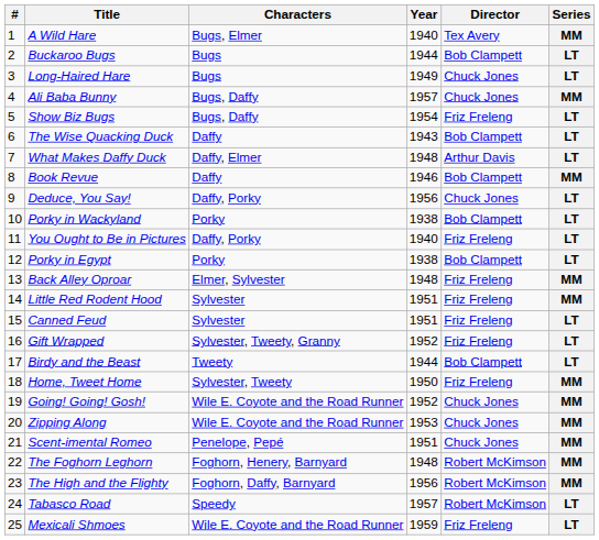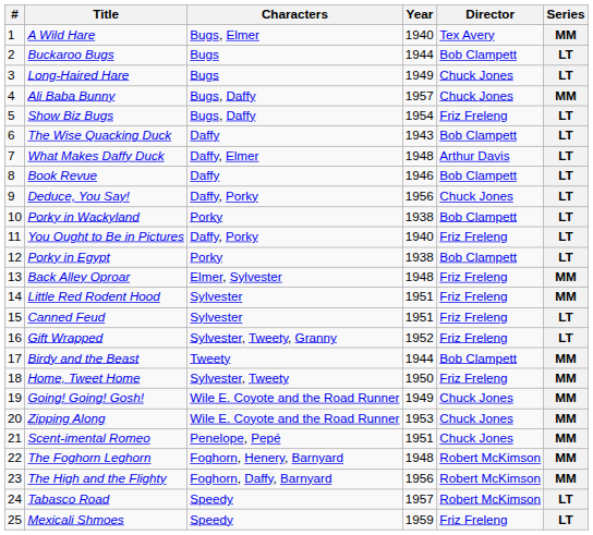 <table class="wikitable sortable">
 <tr>
 <th>#</th>
 <th>Title</th>
 <th>Characters</th>
 <th>Year</th>
 <th>Director</th>
 <th>Series</th>
 </tr>
 <tr>
 <td>1</td>
 <td><em><a href='#'>A Wild Hare</a></em></td>
 <td><a href='#'>Bugs</a>, <a href='#'>Elmer</a></td>
 <td>1940</td>
 <td><a href='#'>Tex Avery</a></td>
 <th>MM</th>
 </tr>
 <tr>
 <td>2</td>
 <td><em><a href='#'>Buckaroo Bugs</a></em></td>
 <td><a href='#'>Bugs</a></td>
 <td>1944</td>
 <td><a href='#'>Bob Clampett</a></td>
 <th>LT</th>
 </tr>
 <tr>
 <td>3</td>
 <td><em><a href='#'>Long-Haired Hare</a></em></td>
 <td><a href='#'>Bugs</a></td>
 <td>1949</td>
 <td><a href='#'>Chuck Jones</a></td>
 <th>LT</th>
 </tr>
 <tr>
 <td>4</td>
 <td><em><a href='#'>Ali Baba Bunny</a></em></td>
 <td><a href='#'>Bugs</a>, <a href='#'>Daffy</a></td>
 <td>1957</td>
 <td><a href='#'>Chuck Jones</a></td>
 <th>MM</th>
 </tr>
 <tr>
 <td>5</td>
 <td><em><a href='#'>Show Biz Bugs</a></em></td>
 <td><a href='#'>Bugs</a>, <a href='#'>Daffy</a></td>
 <td>1954</td>
 <td><a href='#'>Friz Freleng</a></td>
 <th>LT</th>
 </tr>
 <tr>
 <td>6</td>
 <td><em><a href='#'>The Wise Quacking Duck</a></em></td>
 <td><a href='#'>Daffy</a></td>
 <td>1943</td>
 <td><a href='#'>Bob Clampett</a></td>
 <th>LT</th>
 </tr>
 <tr>
 <td>7</td>
 <td><em><a href='#'>What Makes Daffy Duck</a></em></td>
 <td><a href='#'>Daffy</a>, <a href='#'>Elmer</a></td>
 <td>1948</td>
 <td><a href='#'>Arthur Davis</a></td>
 <th>LT</th>
 </tr>
 <tr>
 <td>8</td>
 <td><em><a href='#'>Book Revue</a></em></td>
 <td><a href='#'>Daffy</a></td>
 <td>1946</td>
 <td><a href='#'>Bob Clampett</a></td>
-<th>MM</th>
+<th>LT</th>
 </tr>
 <tr>
 <td>9</td>
 <td><em><a href='#'>Deduce, You Say!</a></em></td>
 <td><a href='#'>Daffy</a>, <a href='#'>Porky</a></td>
 <td>1956</td>
 <td><a href='#'>Chuck Jones</a></td>
 <th>LT</th>
 </tr>
 <tr>
 <td>10</td>
 <td><em><a href='#'>Porky in Wackyland</a></em></td>
 <td><a href='#'>Porky</a></td>
 <td>1938</td>
 <td><a href='#'>Bob Clampett</a></td>
 <th>LT</th>
 </tr>
 <tr>
 <td>11</td>
 <td><em><a href='#'>You Ought to Be in Pictures</a></em></td>
 <td><a href='#'>Daffy</a>, <a href='#'>Porky</a></td>
 <td>1940</td>
 <td><a href='#'>Friz Freleng</a></td>
 <th>LT</th>
 </tr>
 <tr>
 <td>12</td>
 <td><em><a href='#'>Porky in Egypt</a></em></td>
 <td><a href='#'>Porky</a></td>
 <td>1938</td>
 <td><a href='#'>Bob Clampett</a></td>
 <th>LT</th>
 </tr>
 <tr>
 <td>13</td>
 <td><em><a href='#'>Back Alley Oproar</a></em></td>
 <td><a href='#'>Elmer</a>, <a href='#'>Sylvester</a></td>
 <td>1948</td>
 <td><a href='#'>Friz Freleng</a></td>
 <th>MM</th>
 </tr>
 <tr>
 <td>14</td>
 <td><em><a href='#'>Little Red Rodent Hood</a></em></td>
 <td><a href='#'>Sylvester</a></td>
 <td>1951</td>
 <td><a href='#'>Friz Freleng</a></td>
 <th>MM</th>
 </tr>
 <tr>
 <td>15</td>
 <td><em><a href='#'>Canned Feud</a></em></td>
 <td><a href='#'>Sylvester</a></td>
 <td>1951</td>
 <td><a href='#'>Friz Freleng</a></td>
 <th>LT</th>
 </tr>
 <tr>
 <td>16</td>
 <td><em><a href='#'>Gift Wrapped</a></em></td>
 <td><a href='#'>Sylvester</a>, <a href='#'>Tweety</a>, <a href='#'>Granny</a></td>
 <td>1952</td>
 <td><a href='#'>Friz Freleng</a></td>
 <th>LT</th>
 </tr>
 <tr>
 <td>17</td>
 <td><em><a href='#'>Birdy and the Beast</a></em></td>
 <td><a href='#'>Tweety</a></td>
 <td>1944</td>
 <td><a href='#'>Bob Clampett</a></td>
-<th>LT</th>
+<th>MM</th>
 </tr>
 <tr>
 <td>18</td>
 <td><em><a href='#'>Home, Tweet Home</a></em></td>
 <td><a href='#'>Sylvester</a>, <a href='#'>Tweety</a></td>
 <td>1950</td>
 <td><a href='#'>Friz Freleng</a></td>
 <th>MM</th>
 </tr>
 <tr>
 <td>19</td>
 <td><em><a href='#'>Going! Going! Gosh!</a></em></td>
 <td><a href='#'>Wile E. Coyote and the Road Runner</a></td>
-<td>1952</td>
+<td>1949</td>
 <td><a href='#'>Chuck Jones</a></td>
 <th>MM</th>
 </tr>
 <tr>
 <td>20</td>
 <td><em><a href='#'>Zipping Along</a></em></td>
 <td><a href='#'>Wile E. Coyote and the Road Runner</a></td>
 <td>1953</td>
 <td><a href='#'>Chuck Jones</a></td>
 <th>MM</th>
 </tr>
 <tr>
 <td>21</td>
 <td><em><a href='#'>Scent-imental Romeo</a></em></td>
 <td><a href='#'>Penelope</a>, <a href='#'>Pepé</a></td>
 <td>1951</td>
 <td><a href='#'>Chuck Jones</a></td>
 <th>MM</th>
 </tr>
 <tr>
 <td>22</td>
 <td><em><a href='#'>The Foghorn Leghorn</a></em></td>
 <td><a href='#'>Foghorn</a>, <a href='#'>Henery</a>, <a href='#'>Barnyard</a></td>
 <td>1948</td>
 <td><a href='#'>Robert McKimson</a></td>
 <th>MM</th>
 </tr>
 <tr>
 <td>23</td>
 <td><em><a href='#'>The High and the Flighty</a></em></td>
 <td><a href='#'>Foghorn</a>, <a href='#'>Daffy</a>, <a href='#'>Barnyard</a></td>
 <td>1956</td>
 <td><a href='#'>Robert McKimson</a></td>
 <th>MM</th>
 </tr>
 <tr>
 <td>24</td>
 <td><em><a href='#'>Tabasco Road</a></em></td>
 <td><a href='#'>Speedy</a></td>
 <td>1957</td>
 <td><a href='#'>Robert McKimson</a></td>
 <th>LT</th>
 </tr>
 <tr>
 <td>25</td>
 <td><em><a href='#'>Mexicali Shmoes</a></em></td>
-<td><a href='#'>Wile E. Coyote and the Road Runner</a></td>
+<td><a href='#'>Speedy</a></td>
 <td>1959</td>
 <td><a href='#'>Friz Freleng</a></td>
 <th>LT</th>
 </tr>
 </table>
